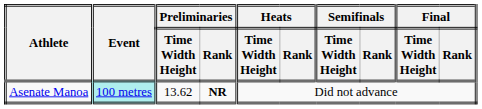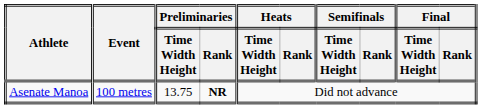 <table class=wikitable style="font-size:90%; border: double;">
 <tr>
 <th rowspan="2" style="border-right:double">Athlete</th>
 <th rowspan="2" style="border-right:double">Event</th>
 <th colspan="2" style="border-right:double; border-bottom:double;">Preliminaries</th>
 <th colspan="2" style="border-right:double; border-bottom:double;">Heats</th>
 <th colspan="2" style="border-right:double; border-bottom:double;">Semifinals</th>
 <th colspan="2" style="border-right:double; border-bottom:double;">Final</th>
 </tr>
 <tr>
 <th>Time<br>Width<br>Height</th>
 <th style="border-right:double">Rank</th>
 <th>Time<br>Width<br>Height</th>
 <th style="border-right:double">Rank</th>
 <th>Time<br>Width<br>Height</th>
 <th style="border-right:double">Rank</th>
 <th>Time<br>Width<br>Height</th>
 <th style="border-right:double">Rank</th>
 </tr>
 <tr style="border-top: double;">
 <td style="border-right:double"><a href='#'>Asenate Manoa</a></td>
-<td style="background: paleturquoise; border-right:double"><a href='#'>100 metres</a></td>
-<td align=center>13.62</td>
+<td style="border-right:double"><a href='#'>100 metres</a></td>
+<td align=center>13.75</td>
 <td style="border-right:double" align=center><strong>NR</strong></td>
 <td colspan="6" align=center>Did not advance</td>
 </tr>
 </table>
